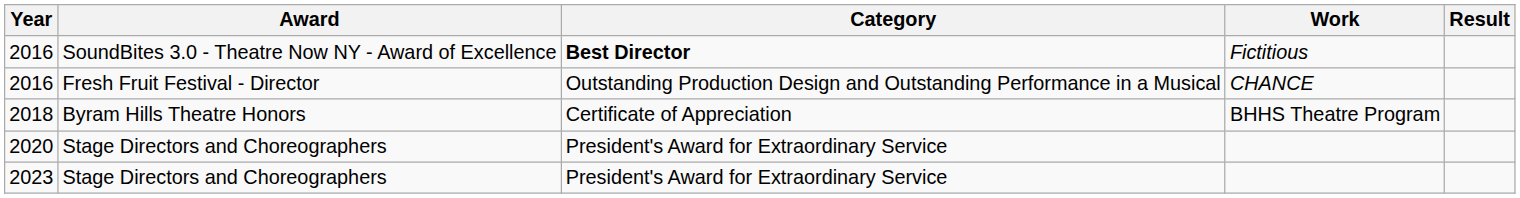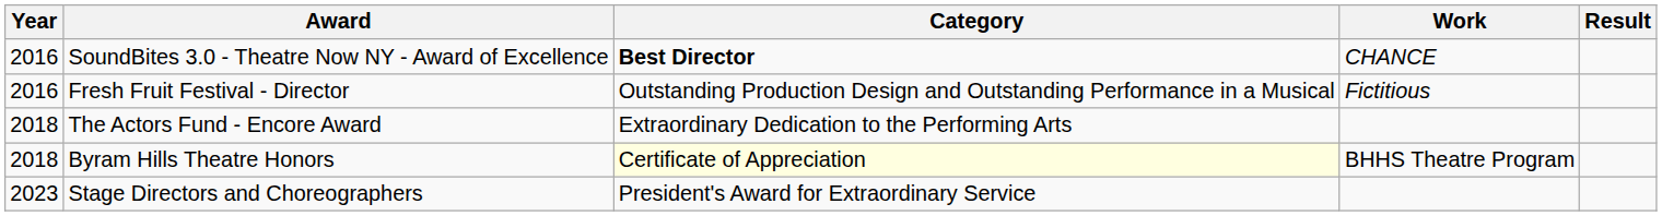 <table class="wikitable">
 <tr>
 <th>Year</th>
 <th>Award</th>
 <th>Category</th>
 <th>Work</th>
 <th>Result</th>
 </tr>
 <tr>
 <td>2016</td>
 <td>SoundBites 3.0 - Theatre Now NY - Award of Excellence</td>
 <td><strong>Best Director</strong></td>
-<td><em>Fictitious</em></td>
+<td><em>CHANCE</em></td>
 <td></td>
 </tr>
 <tr>
 <td>2016</td>
 <td>Fresh Fruit Festival - Director</td>
 <td>Outstanding Production Design and Outstanding Performance in a Musical</td>
-<td><em>CHANCE</em></td>
+<td><em>Fictitious</em></td>
+<td></td>
+</tr>
+<tr>
+<td>2018</td>
+<td>The Actors Fund - Encore Award</td>
+<td>Extraordinary Dedication to the Performing Arts</td>
+<td></td>
 <td></td>
 </tr>
 <tr>
 <td>2018</td>
 <td>Byram Hills Theatre Honors</td>
-<td>Certificate of Appreciation</td>
+<td style="background: lightyellow;">Certificate of Appreciation</td>
 <td>BHHS Theatre Program</td>
-<td></td>
-</tr>
-<tr>
-<td>2020</td>
-<td>Stage Directors and Choreographers</td>
-<td>President's Award for Extraordinary Service</td>
-<td></td>
 <td></td>
 </tr>
 <tr>
 <td>2023</td>
 <td>Stage Directors and Choreographers</td>
 <td>President's Award for Extraordinary Service</td>
 <td></td>
 <td></td>
 </tr>
 </table>
